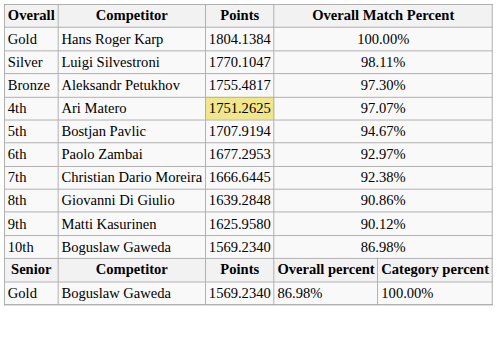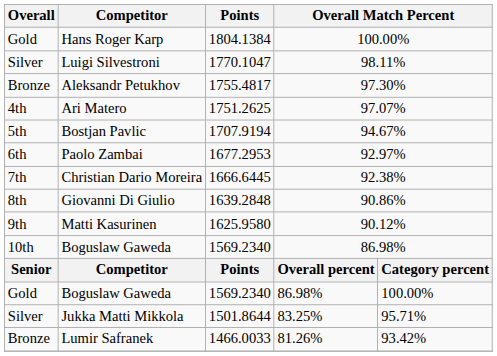 <table class="wikitable" style="text-align: left;">
 <tr>
 <th>Overall</th>
 <th>Competitor</th>
 <th>Points</th>
 <th colspan="2">Overall Match Percent</th>
 </tr>
 <tr>
 <td> Gold</td>
 <td>Hans Roger Karp</td>
 <td>1804.1384</td>
 <td colspan="2" style="text-align: center;">100.00%</td>
 </tr>
 <tr>
 <td> Silver</td>
 <td>Luigi Silvestroni</td>
 <td>1770.1047</td>
 <td colspan="2" style="text-align: center;">98.11%</td>
 </tr>
 <tr>
 <td> Bronze</td>
 <td>Aleksandr Petukhov</td>
 <td>1755.4817</td>
 <td colspan="2" style="text-align: center;">97.30%</td>
 </tr>
 <tr>
 <td>4th</td>
 <td>Ari Matero</td>
-<td style="background: khaki;">1751.2625</td>
+<td>1751.2625</td>
 <td colspan="2" style="text-align: center;">97.07%</td>
 </tr>
 <tr>
 <td>5th</td>
 <td>Bostjan Pavlic</td>
 <td>1707.9194</td>
 <td colspan="2" style="text-align: center;">94.67%</td>
 </tr>
 <tr>
 <td>6th</td>
 <td>Paolo Zambai</td>
 <td>1677.2953</td>
 <td colspan="2" style="text-align: center;">92.97%</td>
 </tr>
 <tr>
 <td>7th</td>
 <td>Christian Dario Moreira</td>
 <td>1666.6445</td>
 <td colspan="2" style="text-align: center;">92.38%</td>
 </tr>
 <tr>
 <td>8th</td>
 <td>Giovanni Di Giulio</td>
 <td>1639.2848</td>
 <td colspan="2" style="text-align: center;">90.86%</td>
 </tr>
 <tr>
 <td>9th</td>
 <td>Matti Kasurinen</td>
 <td>1625.9580</td>
 <td colspan="2" style="text-align: center;">90.12%</td>
 </tr>
 <tr>
 <td>10th</td>
 <td>Boguslaw Gaweda</td>
 <td>1569.2340</td>
 <td colspan="2" style="text-align: center;">86.98%</td>
 </tr>
 <tr>
 <th>Senior</th>
 <th>Competitor</th>
 <th>Points</th>
 <th>Overall percent</th>
 <th>Category percent</th>
 </tr>
 <tr>
 <td> Gold</td>
 <td>Boguslaw Gaweda</td>
 <td>1569.2340</td>
 <td>86.98%</td>
 <td>100.00%</td>
 </tr>
 <tr>
+<td> Silver</td>
+<td>Jukka Matti Mikkola</td>
+<td>1501.8644</td>
+<td>83.25%</td>
+<td>95.71%</td>
+</tr>
+<tr>
+<td> Bronze</td>
+<td>Lumir Safranek</td>
+<td>1466.0033</td>
+<td>81.26%</td>
+<td>93.42%</td>
+</tr>
+<tr>
 </tr>
 </table>
